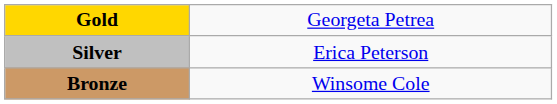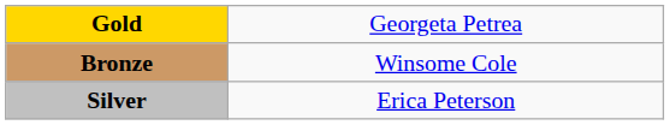 <table class="wikitable" style="text-align:center; " width="35%">
 <tr>
 <td bgcolor="gold"><strong>Gold</strong></td>
 <td><a href='#'>Georgeta Petrea</a><br>  <small><em></em></small></td>
 </tr>
 <tr>
+<td bgcolor="CC9966"><strong>Bronze</strong></td>
+<td><a href='#'>Winsome Cole</a><br>  <small><em></em></small></td>
+</tr>
+<tr>
 <td bgcolor="silver"><strong>Silver</strong></td>
 <td><a href='#'>Erica Peterson</a><br>  <small><em></em></small></td>
 </tr>
-<tr>
-<td bgcolor="CC9966"><strong>Bronze</strong></td>
-<td><a href='#'>Winsome Cole</a><br>  <small><em></em></small></td>
-</tr>
 </table>
